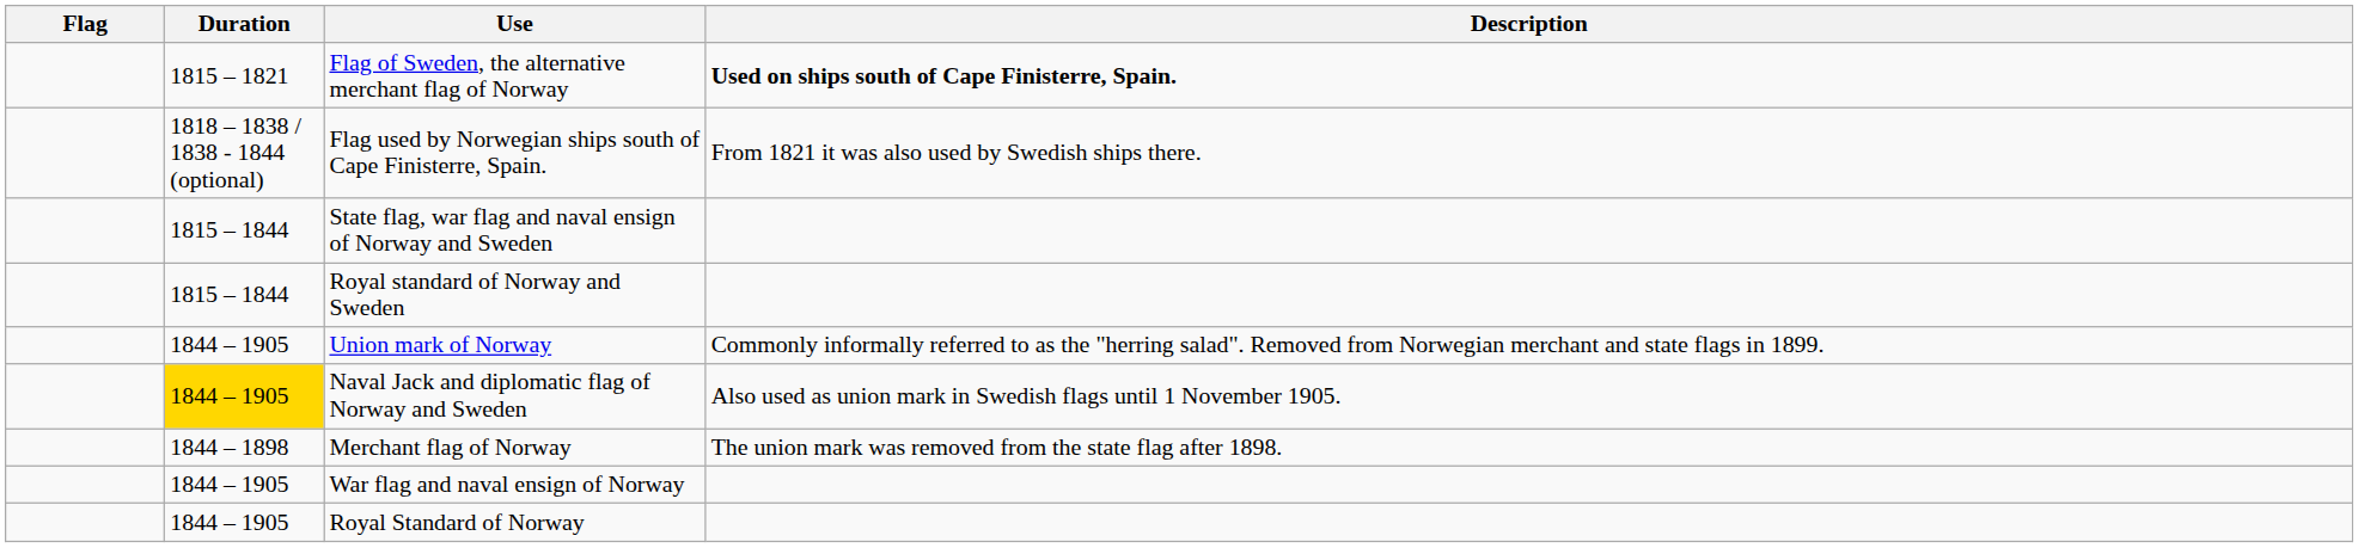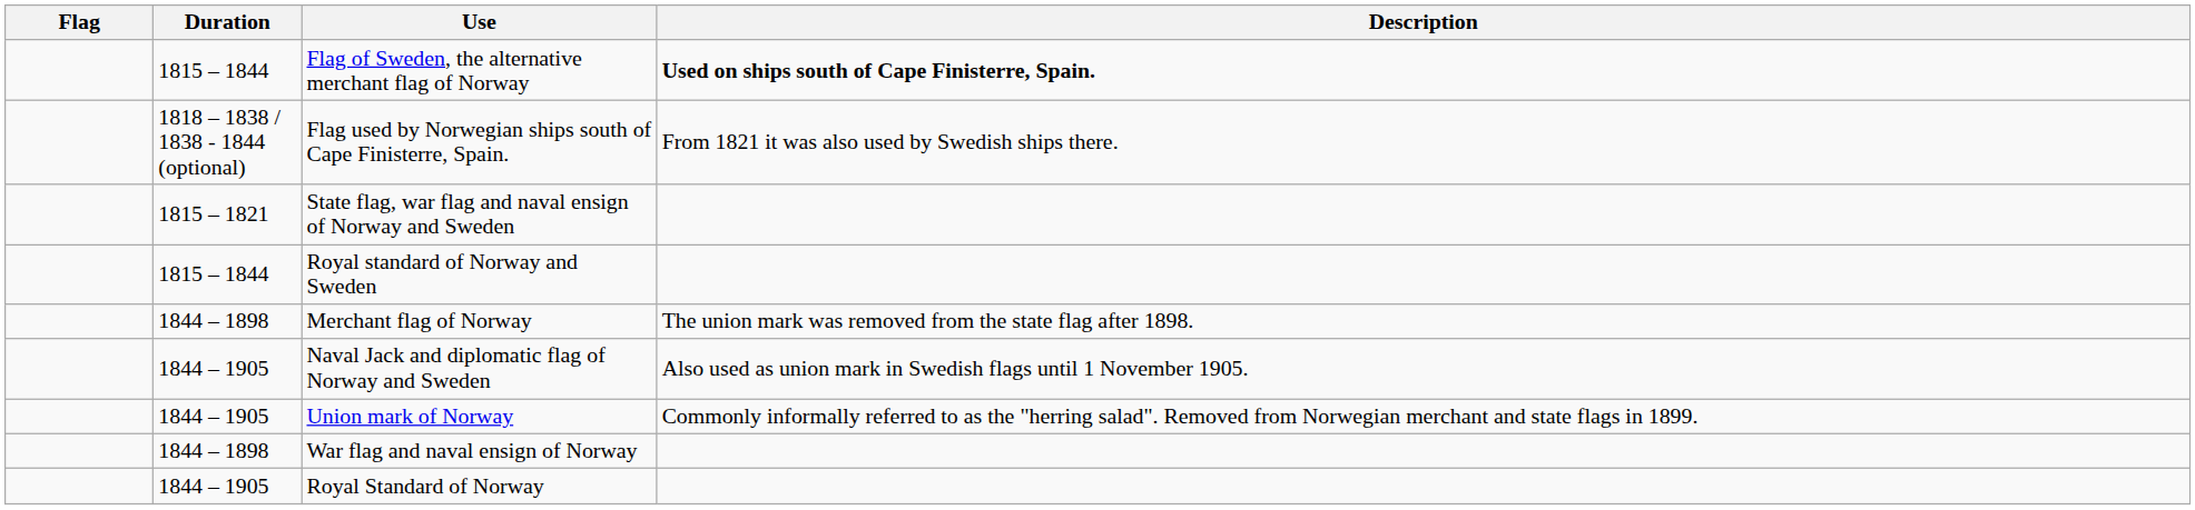 <table class="wikitable" width="100%">
 <tr>
 <th style="width:100px;">Flag</th>
 <th style="width:100px;">Duration</th>
 <th style="width:250px;">Use</th>
 <th style="min-width:250px">Description</th>
 </tr>
 <tr>
 <td></td>
-<td>1815 – 1821</td>
+<td>1815 – 1844</td>
 <td><a href='#'>Flag of Sweden</a>, the alternative merchant flag of Norway</td>
 <td><strong>Used on ships south of Cape Finisterre, Spain.</strong></td>
 </tr>
 <tr>
 <td></td>
 <td>1818 – 1838 / 1838 - 1844 (optional)</td>
 <td>Flag used by Norwegian ships south of Cape Finisterre, Spain.</td>
 <td>From 1821 it was also used by Swedish ships there.</td>
 </tr>
 <tr>
 <td></td>
-<td>1815 – 1844</td>
+<td>1815 – 1821</td>
 <td>State flag, war flag and naval ensign of Norway and Sweden</td>
 <td></td>
 </tr>
 <tr>
 <td></td>
 <td>1815 – 1844</td>
 <td>Royal standard of Norway and Sweden</td>
 <td></td>
 </tr>
 <tr>
 <td></td>
-<td>1844 – 1905</td>
-<td><a href='#'>Union mark of Norway</a></td>
-<td>Commonly informally referred to as the "herring salad". Removed from Norwegian merchant and state flags in 1899.</td>
-</tr>
-<tr>
-<td></td>
-<td style="background: gold;">1844 – 1905</td>
-<td>Naval Jack and diplomatic flag of Norway and Sweden</td>
-<td>Also used as union mark in Swedish flags until 1 November 1905.</td>
-</tr>
-<tr>
-<td></td>
 <td>1844 – 1898</td>
 <td>Merchant flag of Norway</td>
 <td>The union mark was removed from the state flag after 1898.</td>
 </tr>
 <tr>
 <td></td>
 <td>1844 – 1905</td>
+<td>Naval Jack and diplomatic flag of Norway and Sweden</td>
+<td>Also used as union mark in Swedish flags until 1 November 1905.</td>
+</tr>
+<tr>
+<td></td>
+<td>1844 – 1905</td>
+<td><a href='#'>Union mark of Norway</a></td>
+<td>Commonly informally referred to as the "herring salad". Removed from Norwegian merchant and state flags in 1899.</td>
+</tr>
+<tr>
+<td></td>
+<td>1844 – 1898</td>
 <td>War flag and naval ensign of Norway</td>
 <td></td>
 </tr>
 <tr>
 <td></td>
 <td>1844 – 1905</td>
 <td>Royal Standard of Norway</td>
 <td></td>
 </tr>
 </table>
